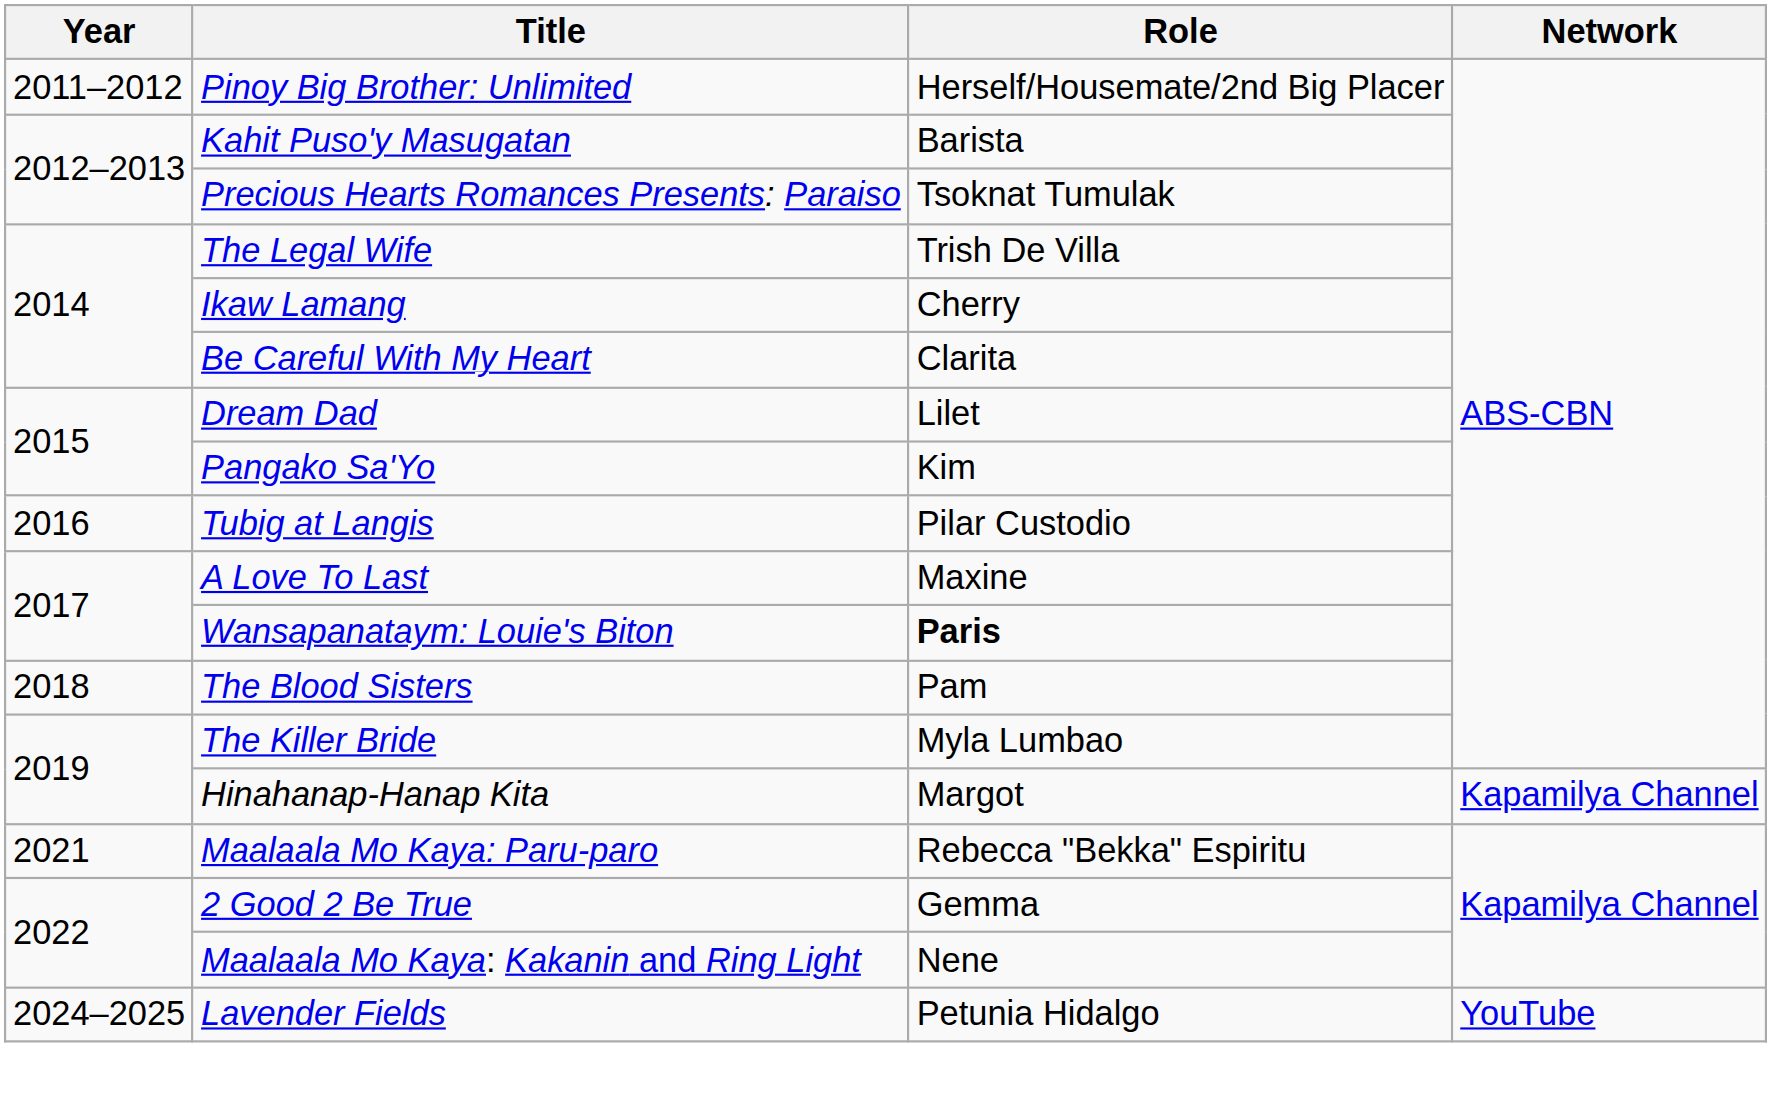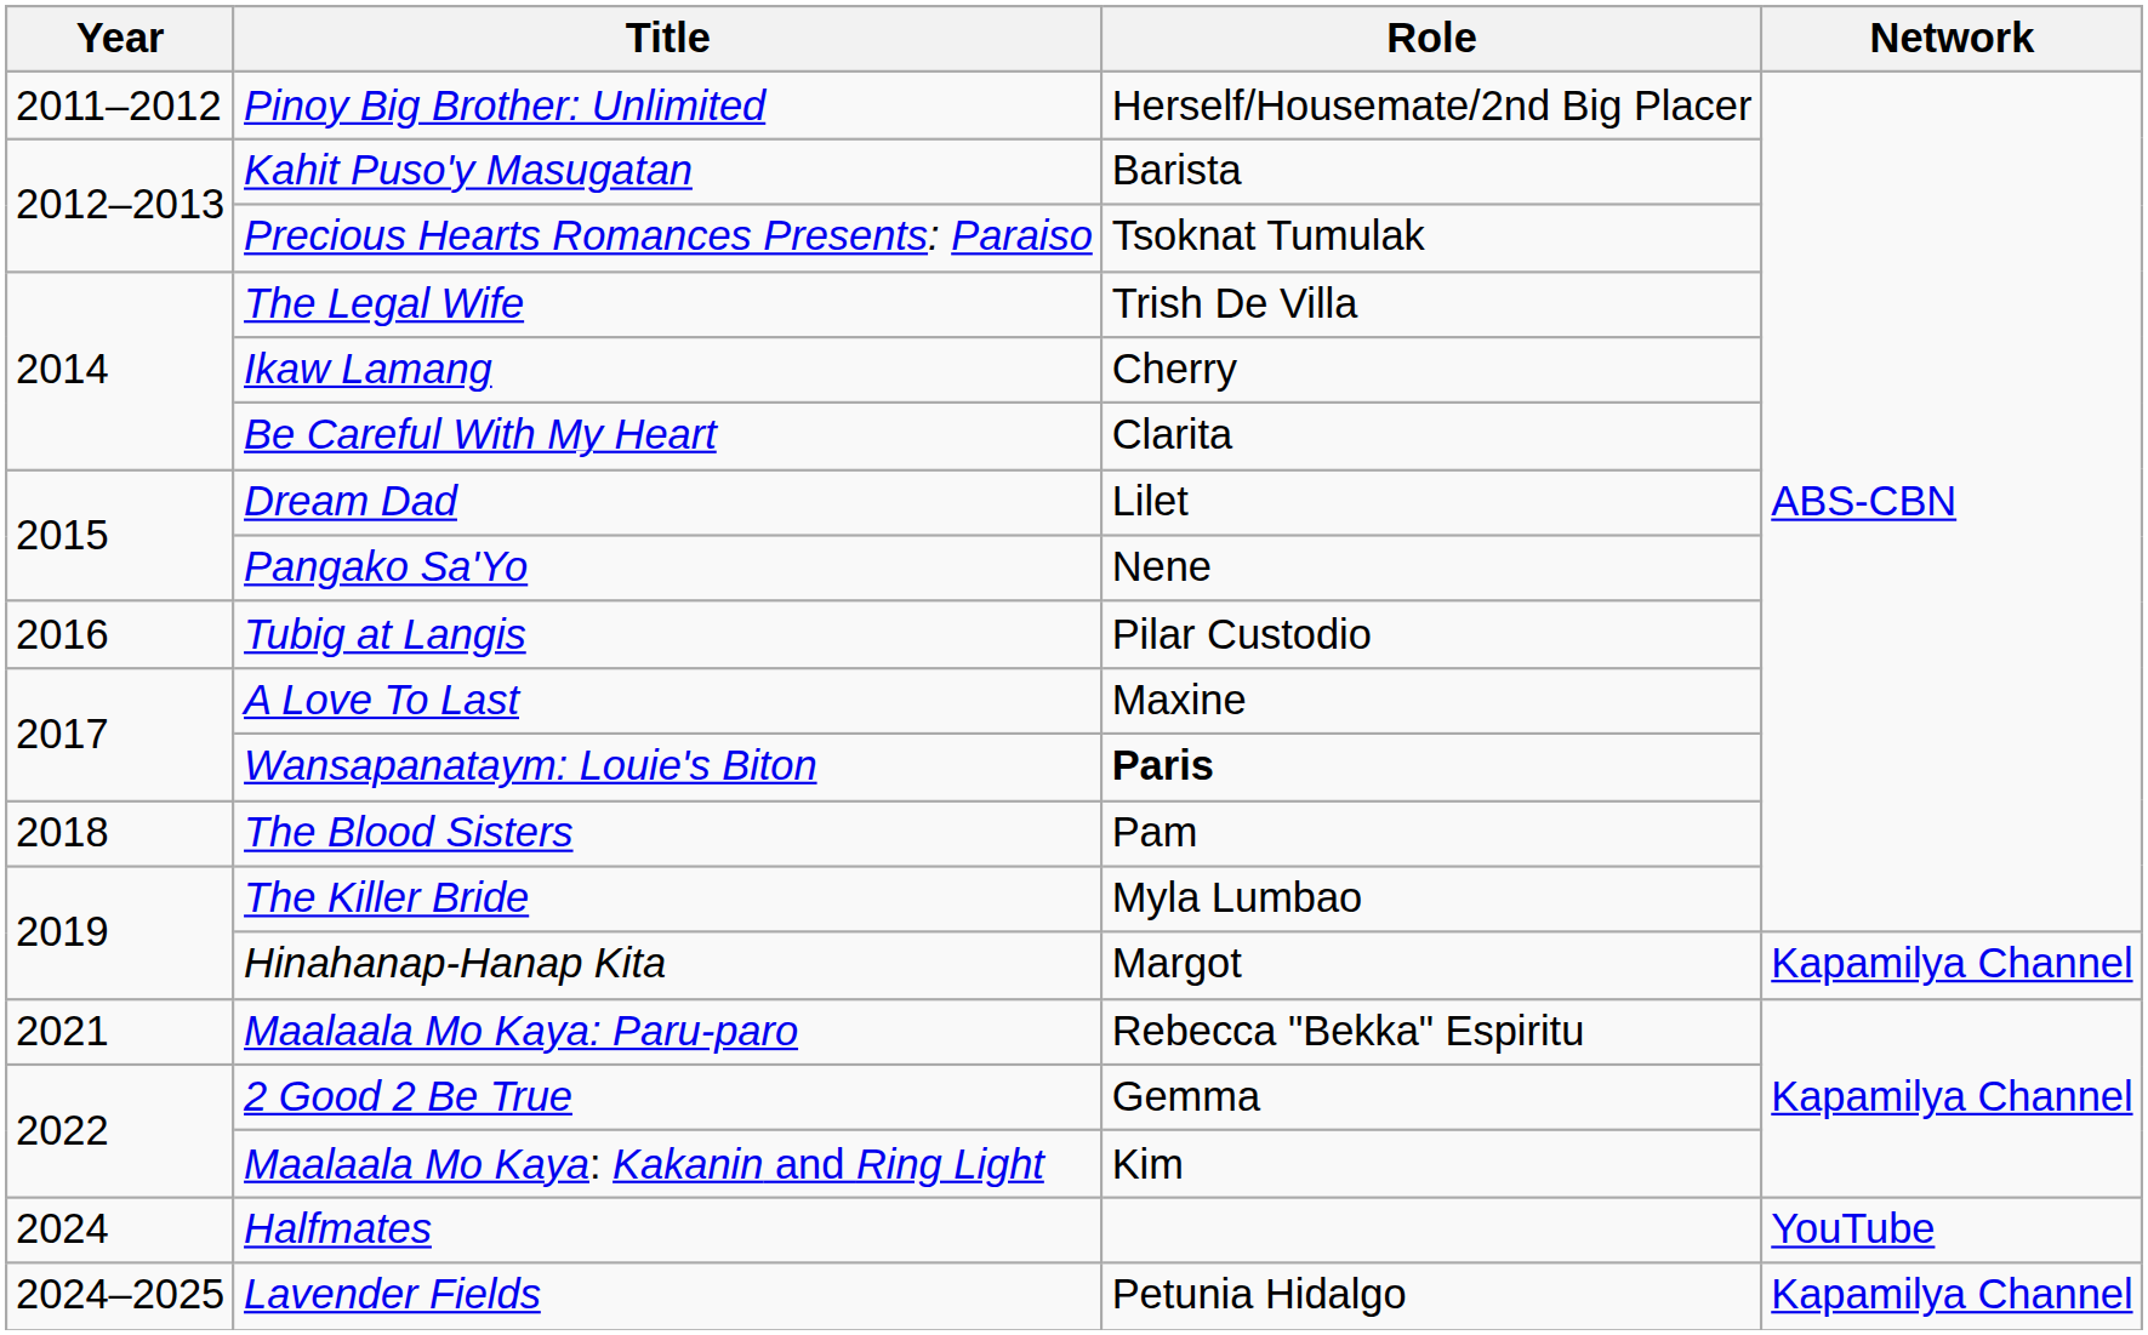 <table class="wikitable sortable" >
 <tr>
 <th>Year</th>
 <th>Title</th>
 <th>Role</th>
 <th>Network</th>
 </tr>
 <tr>
 <td>2011–2012</td>
 <td><em><a href='#'>Pinoy Big Brother: Unlimited</a></em></td>
 <td>Herself/Housemate/2nd Big Placer</td>
 <td rowspan="13"><a href='#'>ABS-CBN</a></td>
 </tr>
 <tr>
 <td rowspan="2">2012–2013</td>
 <td><em><a href='#'>Kahit Puso'y Masugatan</a></em></td>
 <td>Barista</td>
 </tr>
 <tr>
 <td><em><a href='#'>Precious Hearts Romances Presents</a>: <a href='#'>Paraiso</a></em></td>
 <td>Tsoknat Tumulak</td>
 </tr>
 <tr>
 <td rowspan="3">2014</td>
 <td><em><a href='#'>The Legal Wife</a></em></td>
 <td>Trish De Villa</td>
 </tr>
 <tr>
 <td><em><a href='#'>Ikaw Lamang</a></em></td>
 <td>Cherry</td>
 </tr>
 <tr>
 <td><em><a href='#'>Be Careful With My Heart</a></em></td>
 <td>Clarita</td>
 </tr>
 <tr>
 <td rowspan="2">2015</td>
 <td><em><a href='#'>Dream Dad</a></em></td>
 <td>Lilet</td>
 </tr>
 <tr>
 <td><a href='#'><em>Pangako Sa'Yo</em></a></td>
-<td>Kim</td>
+<td>Nene</td>
 </tr>
 <tr>
 <td>2016</td>
 <td><em><a href='#'>Tubig at Langis</a></em></td>
 <td>Pilar Custodio</td>
 </tr>
 <tr>
 <td rowspan="2">2017</td>
 <td><a href='#'><em>A Love To Last</em></a></td>
 <td>Maxine</td>
 </tr>
 <tr>
 <td><a href='#'><em>Wansapanataym: Louie's Biton</em></a></td>
 <td><strong>Paris</strong></td>
 </tr>
 <tr>
 <td>2018</td>
 <td><a href='#'><em>The Blood Sisters</em></a></td>
 <td>Pam</td>
 </tr>
 <tr>
 <td rowspan="2">2019</td>
 <td><em><a href='#'>The Killer Bride</a></em></td>
 <td>Myla Lumbao</td>
 </tr>
 <tr>
 <td><em>Hinahanap-Hanap Kita</em></td>
 <td>Margot</td>
 <td><a href='#'>Kapamilya Channel</a></td>
 </tr>
 <tr>
 <td>2021</td>
 <td><em><a href='#'> Maalaala Mo Kaya: Paru-paro</a></em></td>
 <td>Rebecca "Bekka" Espiritu</td>
 <td rowspan="3"><a href='#'>Kapamilya Channel</a></td>
 </tr>
 <tr>
 <td rowspan="2">2022</td>
 <td><em><a href='#'>2 Good 2 Be True</a></em></td>
 <td>Gemma</td>
 </tr>
 <tr>
 <td><em><a href='#'>Maalaala Mo Kaya</a></em>: <a href='#'><em>Kakanin</em> and <em>Ring Light</em></a></td>
-<td>Nene</td>
+<td>Kim</td>
+</tr>
+<tr>
+<td>2024</td>
+<td><em><a href='#'>Halfmates</a></em></td>
+<td></td>
+<td><a href='#'>YouTube</a></td>
 </tr>
 <tr>
 <td>2024–2025</td>
 <td><a href='#'><em>Lavender Fields</em></a></td>
 <td>Petunia Hidalgo</td>
-<td><a href='#'>YouTube</a></td>
+<td><a href='#'>Kapamilya Channel</a></td>
 </tr>
 </table>
